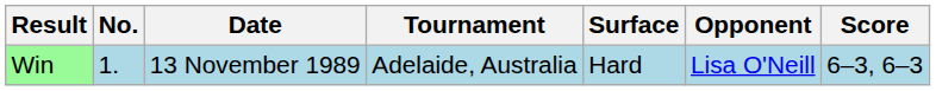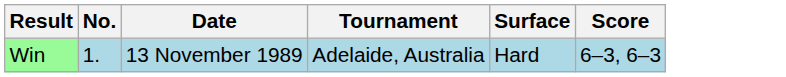 <table class="wikitable" style="font-size:97%">
 <tr>
 <th>Result</th>
 <th>No.</th>
 <th>Date</th>
 <th>Tournament</th>
 <th>Surface</th>
-<th>Opponent</th>
 <th>Score</th>
 </tr>
 <tr bgcolor=lightblue>
 <td style="background:#98fb98;">Win</td>
 <td>1.</td>
 <td>13 November 1989</td>
 <td>Adelaide, Australia</td>
 <td>Hard</td>
-<td> <a href='#'>Lisa O'Neill</a></td>
 <td>6–3, 6–3</td>
 </tr>
 </table>
